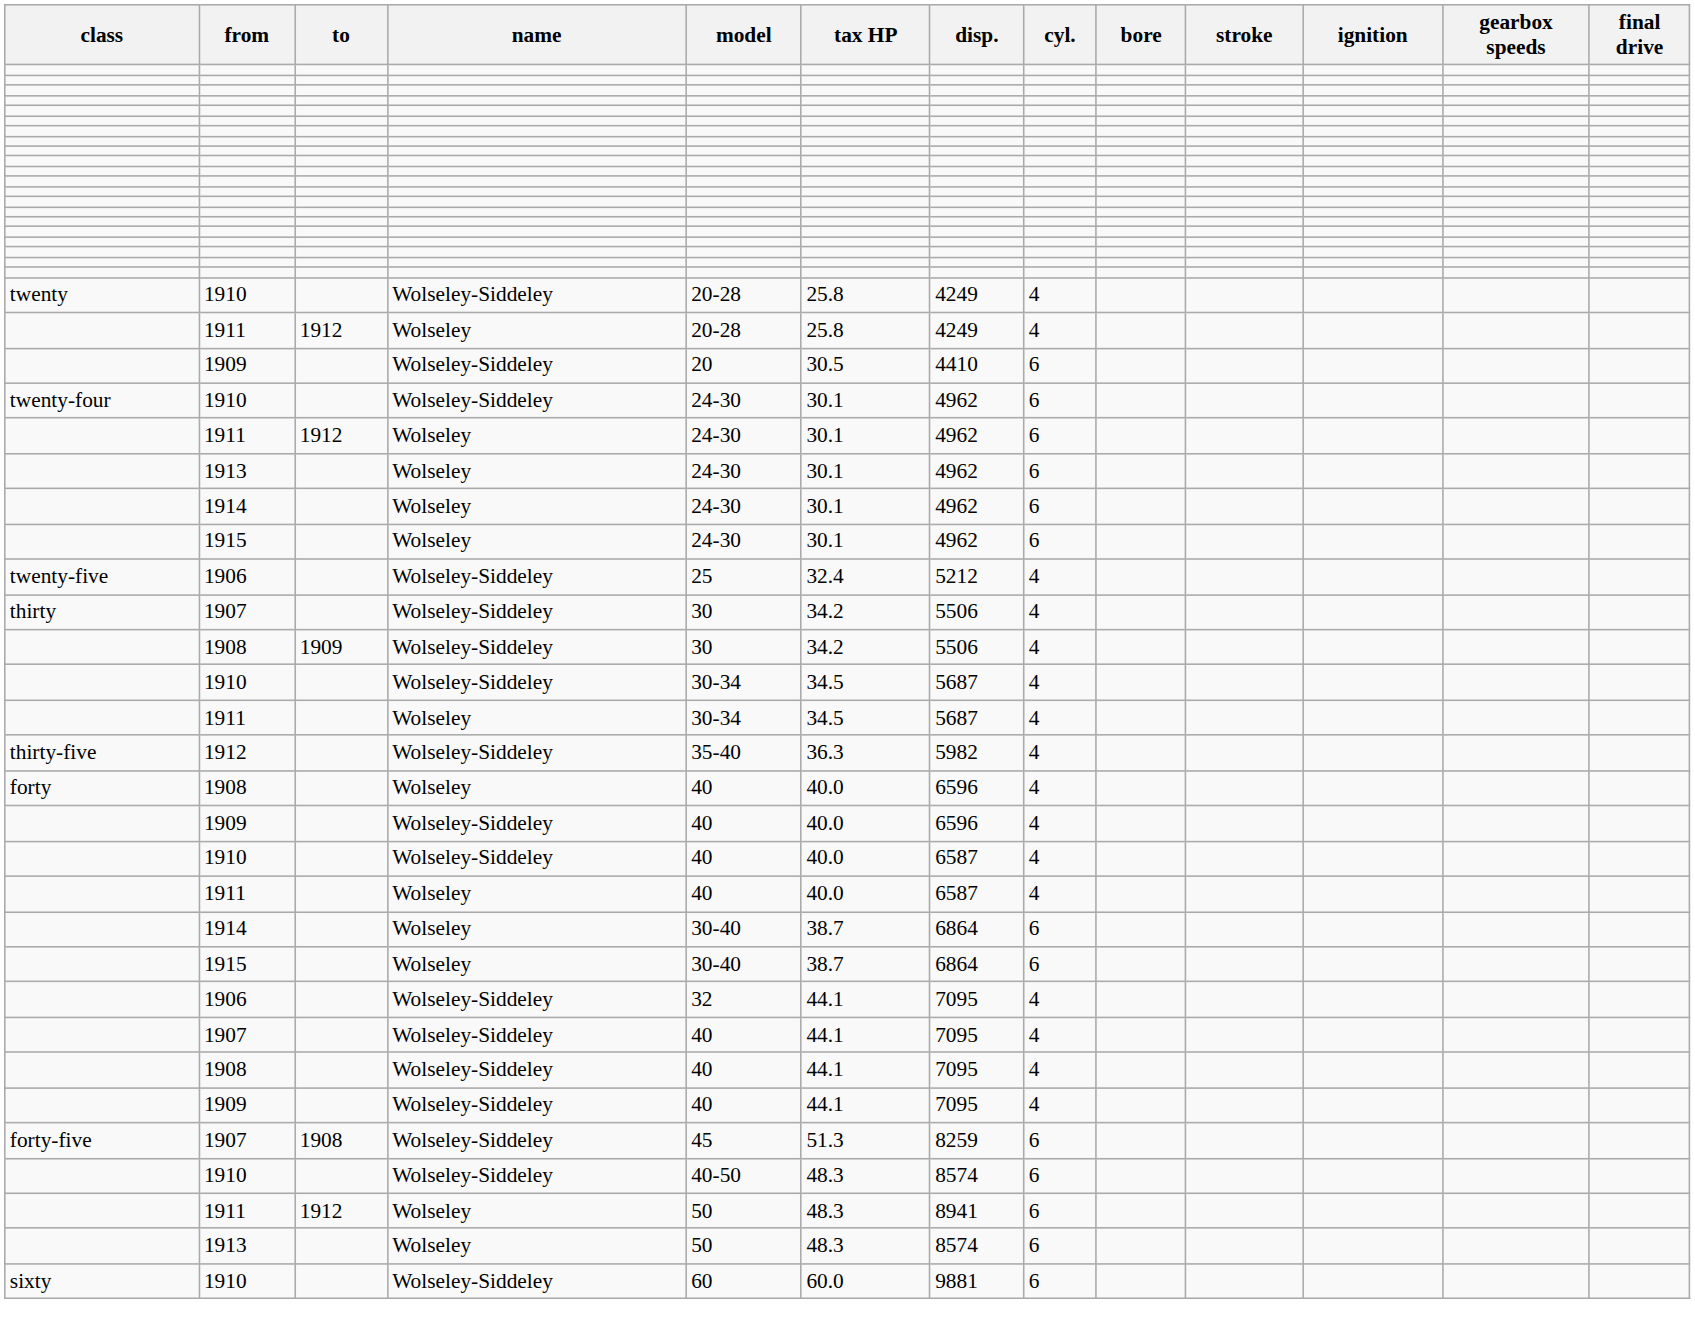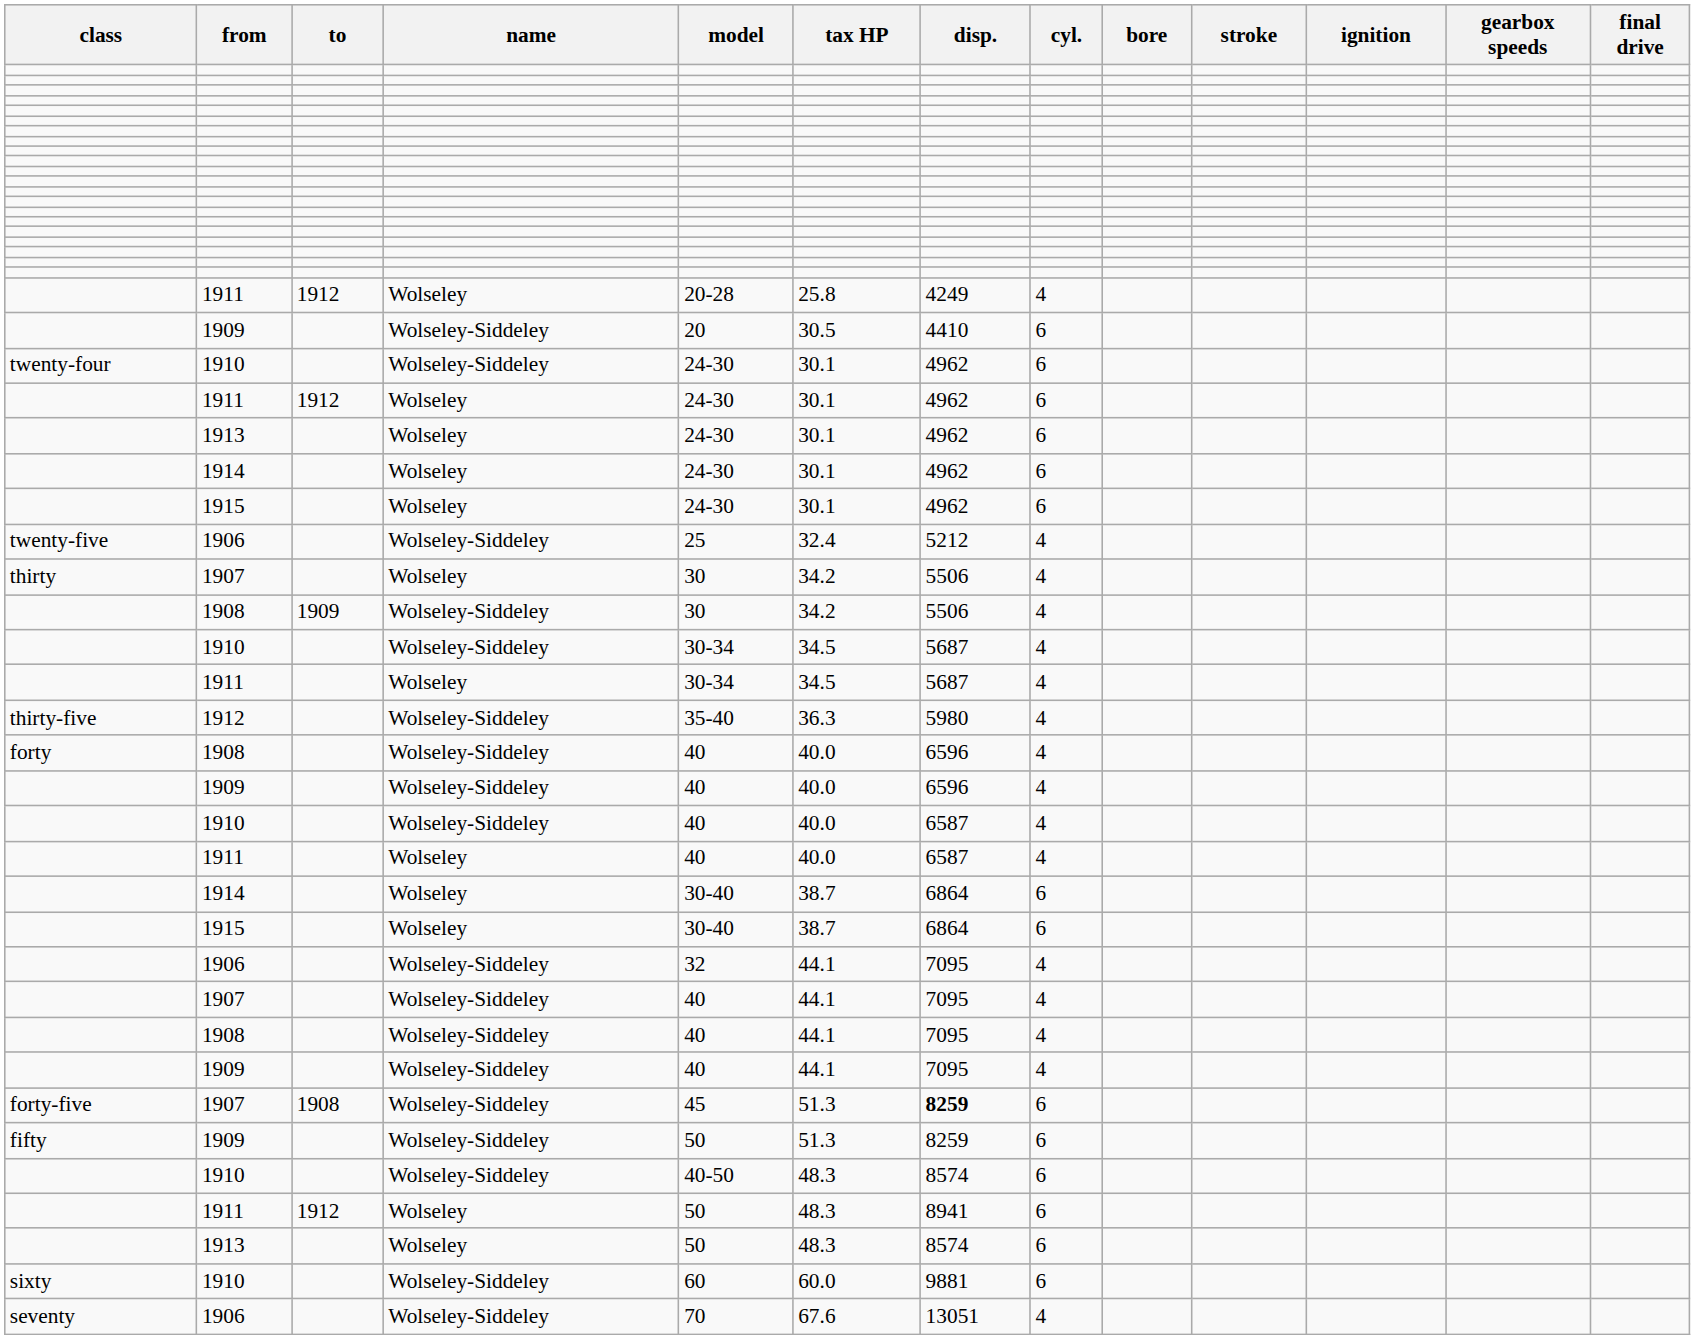 <table class="wikitable" style="font-size:85%; width:85%">
 <tr>
 <th>class</th>
 <th>from</th>
 <th>to</th>
 <th>name</th>
 <th>model</th>
 <th>tax HP</th>
 <th>disp.</th>
 <th>cyl.</th>
 <th>bore</th>
 <th>stroke</th>
 <th>ignition</th>
 <th>gearbox<br>speeds</th>
 <th>final<br>drive</th>
 </tr>
 <tr>
 <td></td>
 <td></td>
 <td></td>
 <td></td>
 <td></td>
 <td></td>
 <td></td>
 <td></td>
 <td></td>
 <td></td>
 <td></td>
 <td></td>
 <td></td>
 </tr>
 <tr>
 <td></td>
 <td></td>
 <td></td>
 <td></td>
 <td></td>
 <td></td>
 <td></td>
 <td></td>
 <td></td>
 <td></td>
 <td></td>
 <td></td>
 <td></td>
 </tr>
 <tr>
 <td></td>
 <td></td>
 <td></td>
 <td></td>
 <td></td>
 <td></td>
 <td></td>
 <td></td>
 <td></td>
 <td></td>
 <td></td>
 <td></td>
 <td></td>
 </tr>
 <tr>
 <td></td>
 <td></td>
 <td></td>
 <td></td>
 <td></td>
 <td></td>
 <td></td>
 <td></td>
 <td></td>
 <td></td>
 <td></td>
 <td></td>
 <td></td>
 </tr>
 <tr>
 <td></td>
 <td></td>
 <td></td>
 <td></td>
 <td></td>
 <td></td>
 <td></td>
 <td></td>
 <td></td>
 <td></td>
 <td></td>
 <td></td>
 <td></td>
 </tr>
 <tr>
 <td></td>
 <td></td>
 <td></td>
 <td></td>
 <td></td>
 <td></td>
 <td></td>
 <td></td>
 <td></td>
 <td></td>
 <td></td>
 <td></td>
 <td></td>
 </tr>
 <tr>
 <td></td>
 <td></td>
 <td></td>
 <td></td>
 <td></td>
 <td></td>
 <td></td>
 <td></td>
 <td></td>
 <td></td>
 <td></td>
 <td></td>
 <td></td>
 </tr>
 <tr>
 <td></td>
 <td></td>
 <td></td>
 <td></td>
 <td></td>
 <td></td>
 <td></td>
 <td></td>
 <td></td>
 <td></td>
 <td></td>
 <td></td>
 <td></td>
 </tr>
 <tr>
 <td></td>
 <td></td>
 <td></td>
 <td></td>
 <td></td>
 <td></td>
 <td></td>
 <td></td>
 <td></td>
 <td></td>
 <td></td>
 <td></td>
 <td></td>
 </tr>
 <tr>
 <td></td>
 <td></td>
 <td></td>
 <td></td>
 <td></td>
 <td></td>
 <td></td>
 <td></td>
 <td></td>
 <td></td>
 <td></td>
 <td></td>
 <td></td>
 </tr>
 <tr>
 <td></td>
 <td></td>
 <td></td>
 <td></td>
 <td></td>
 <td></td>
 <td></td>
 <td></td>
 <td></td>
 <td></td>
 <td></td>
 <td></td>
 <td></td>
 </tr>
 <tr>
 <td></td>
 <td></td>
 <td></td>
 <td></td>
 <td></td>
 <td></td>
 <td></td>
 <td></td>
 <td></td>
 <td></td>
 <td></td>
 <td></td>
 <td></td>
 </tr>
 <tr>
 <td></td>
 <td></td>
 <td></td>
 <td></td>
 <td></td>
 <td></td>
 <td></td>
 <td></td>
 <td></td>
 <td></td>
 <td></td>
 <td></td>
 <td></td>
 </tr>
 <tr>
 <td></td>
 <td></td>
 <td></td>
 <td></td>
 <td></td>
 <td></td>
 <td></td>
 <td></td>
 <td></td>
 <td></td>
 <td></td>
 <td></td>
 <td></td>
 </tr>
 <tr>
 <td></td>
 <td></td>
 <td></td>
 <td></td>
 <td></td>
 <td></td>
 <td></td>
 <td></td>
 <td></td>
 <td></td>
 <td></td>
 <td></td>
 <td></td>
 </tr>
 <tr>
 <td></td>
 <td></td>
 <td></td>
 <td></td>
 <td></td>
 <td></td>
 <td></td>
 <td></td>
 <td></td>
 <td></td>
 <td></td>
 <td></td>
 <td></td>
 </tr>
 <tr>
 <td></td>
 <td></td>
 <td></td>
 <td></td>
 <td></td>
 <td></td>
 <td></td>
 <td></td>
 <td></td>
 <td></td>
 <td></td>
 <td></td>
 <td></td>
 </tr>
 <tr>
 <td></td>
 <td></td>
 <td></td>
 <td></td>
 <td></td>
 <td></td>
 <td></td>
 <td></td>
 <td></td>
 <td></td>
 <td></td>
 <td></td>
 <td></td>
 </tr>
 <tr>
 <td></td>
 <td></td>
 <td></td>
 <td></td>
 <td></td>
 <td></td>
 <td></td>
 <td></td>
 <td></td>
 <td></td>
 <td></td>
 <td></td>
 <td></td>
 </tr>
 <tr>
 <td></td>
 <td></td>
 <td></td>
 <td></td>
 <td></td>
 <td></td>
 <td></td>
 <td></td>
 <td></td>
 <td></td>
 <td></td>
 <td></td>
 <td></td>
 </tr>
 <tr>
 <td></td>
 <td></td>
 <td></td>
 <td></td>
 <td></td>
 <td></td>
 <td></td>
 <td></td>
 <td></td>
 <td></td>
 <td></td>
 <td></td>
 <td></td>
 </tr>
 <tr>
-<td>twenty</td>
-<td>1910</td>
-<td></td>
-<td>Wolseley-Siddeley</td>
-<td>20-28</td>
-<td>25.8</td>
-<td>4249</td>
-<td>4</td>
-<td></td>
-<td></td>
-<td></td>
-<td></td>
-<td></td>
-</tr>
-<tr>
 <td></td>
 <td>1911</td>
 <td>1912</td>
 <td>Wolseley</td>
 <td>20-28</td>
 <td>25.8</td>
 <td>4249</td>
 <td>4</td>
 <td></td>
 <td></td>
 <td></td>
 <td></td>
 <td></td>
 </tr>
 <tr>
 <td></td>
 <td>1909</td>
 <td></td>
 <td>Wolseley-Siddeley</td>
 <td>20</td>
 <td>30.5</td>
 <td>4410</td>
 <td>6</td>
 <td></td>
 <td></td>
 <td></td>
 <td></td>
 <td></td>
 </tr>
 <tr>
 <td>twenty-four</td>
 <td>1910</td>
 <td></td>
 <td>Wolseley-Siddeley</td>
 <td>24-30</td>
 <td>30.1</td>
 <td>4962</td>
 <td>6</td>
 <td></td>
 <td></td>
 <td></td>
 <td></td>
 <td></td>
 </tr>
 <tr>
 <td></td>
 <td>1911</td>
 <td>1912</td>
 <td>Wolseley</td>
 <td>24-30</td>
 <td>30.1</td>
 <td>4962</td>
 <td>6</td>
 <td></td>
 <td></td>
 <td></td>
 <td></td>
 <td></td>
 </tr>
 <tr>
 <td></td>
 <td>1913</td>
 <td></td>
 <td>Wolseley</td>
 <td>24-30</td>
 <td>30.1</td>
 <td>4962</td>
 <td>6</td>
 <td></td>
 <td></td>
 <td></td>
 <td></td>
 <td></td>
 </tr>
 <tr>
 <td></td>
 <td>1914</td>
 <td></td>
 <td>Wolseley</td>
 <td>24-30</td>
 <td>30.1</td>
 <td>4962</td>
 <td>6</td>
 <td></td>
 <td></td>
 <td></td>
 <td></td>
 <td></td>
 </tr>
 <tr>
 <td></td>
 <td>1915</td>
 <td></td>
 <td>Wolseley</td>
 <td>24-30</td>
 <td>30.1</td>
 <td>4962</td>
 <td>6</td>
 <td></td>
 <td></td>
 <td></td>
 <td></td>
 <td></td>
 </tr>
 <tr>
 <td>twenty-five</td>
 <td>1906</td>
 <td></td>
 <td>Wolseley-Siddeley</td>
 <td>25</td>
 <td>32.4</td>
 <td>5212</td>
 <td>4</td>
 <td></td>
 <td></td>
 <td></td>
 <td></td>
 <td></td>
 </tr>
 <tr>
 <td>thirty</td>
 <td>1907</td>
 <td></td>
-<td>Wolseley-Siddeley</td>
+<td>Wolseley</td>
 <td>30</td>
 <td>34.2</td>
 <td>5506</td>
 <td>4</td>
 <td></td>
 <td></td>
 <td></td>
 <td></td>
 <td></td>
 </tr>
 <tr>
 <td></td>
 <td>1908</td>
 <td>1909</td>
 <td>Wolseley-Siddeley</td>
 <td>30</td>
 <td>34.2</td>
 <td>5506</td>
 <td>4</td>
 <td></td>
 <td></td>
 <td></td>
 <td></td>
 <td></td>
 </tr>
 <tr>
 <td></td>
 <td>1910</td>
 <td></td>
 <td>Wolseley-Siddeley</td>
 <td>30-34</td>
 <td>34.5</td>
 <td>5687</td>
 <td>4</td>
 <td></td>
 <td></td>
 <td></td>
 <td></td>
 <td></td>
 </tr>
 <tr>
 <td></td>
 <td>1911</td>
 <td></td>
 <td>Wolseley</td>
 <td>30-34</td>
 <td>34.5</td>
 <td>5687</td>
 <td>4</td>
 <td></td>
 <td></td>
 <td></td>
 <td></td>
 <td></td>
 </tr>
 <tr>
 <td>thirty-five</td>
 <td>1912</td>
 <td></td>
 <td>Wolseley-Siddeley</td>
 <td>35-40</td>
 <td>36.3</td>
-<td>5982</td>
+<td>5980</td>
 <td>4</td>
 <td></td>
 <td></td>
 <td></td>
 <td></td>
 <td></td>
 </tr>
 <tr>
 <td>forty</td>
 <td>1908</td>
 <td></td>
-<td>Wolseley</td>
+<td>Wolseley-Siddeley</td>
 <td>40</td>
 <td>40.0</td>
 <td>6596</td>
 <td>4</td>
 <td></td>
 <td></td>
 <td></td>
 <td></td>
 <td></td>
 </tr>
 <tr>
 <td></td>
 <td>1909</td>
 <td></td>
 <td>Wolseley-Siddeley</td>
 <td>40</td>
 <td>40.0</td>
 <td>6596</td>
 <td>4</td>
 <td></td>
 <td></td>
 <td></td>
 <td></td>
 <td></td>
 </tr>
 <tr>
 <td></td>
 <td>1910</td>
 <td></td>
 <td>Wolseley-Siddeley</td>
 <td>40</td>
 <td>40.0</td>
 <td>6587</td>
 <td>4</td>
 <td></td>
 <td></td>
 <td></td>
 <td></td>
 <td></td>
 </tr>
 <tr>
 <td></td>
 <td>1911</td>
 <td></td>
 <td>Wolseley</td>
 <td>40</td>
 <td>40.0</td>
 <td>6587</td>
 <td>4</td>
 <td></td>
 <td></td>
 <td></td>
 <td></td>
 <td></td>
 </tr>
 <tr>
 <td></td>
 <td>1914</td>
 <td></td>
 <td>Wolseley</td>
 <td>30-40</td>
 <td>38.7</td>
 <td>6864</td>
 <td>6</td>
 <td></td>
 <td></td>
 <td></td>
 <td></td>
 <td></td>
 </tr>
 <tr>
 <td></td>
 <td>1915</td>
 <td></td>
 <td>Wolseley</td>
 <td>30-40</td>
 <td>38.7</td>
 <td>6864</td>
 <td>6</td>
 <td></td>
 <td></td>
 <td></td>
 <td></td>
 <td></td>
 </tr>
 <tr>
 <td></td>
 <td>1906</td>
 <td></td>
 <td>Wolseley-Siddeley</td>
 <td>32</td>
 <td>44.1</td>
 <td>7095</td>
 <td>4</td>
 <td></td>
 <td></td>
 <td></td>
 <td></td>
 <td></td>
 </tr>
 <tr>
 <td></td>
 <td>1907</td>
 <td></td>
 <td>Wolseley-Siddeley</td>
 <td>40</td>
 <td>44.1</td>
 <td>7095</td>
 <td>4</td>
 <td></td>
 <td></td>
 <td></td>
 <td></td>
 <td></td>
 </tr>
 <tr>
 <td></td>
 <td>1908</td>
 <td></td>
 <td>Wolseley-Siddeley</td>
 <td>40</td>
 <td>44.1</td>
 <td>7095</td>
 <td>4</td>
 <td></td>
 <td></td>
 <td></td>
 <td></td>
 <td></td>
 </tr>
 <tr>
 <td></td>
 <td>1909</td>
 <td></td>
 <td>Wolseley-Siddeley</td>
 <td>40</td>
 <td>44.1</td>
 <td>7095</td>
 <td>4</td>
 <td></td>
 <td></td>
 <td></td>
 <td></td>
 <td></td>
 </tr>
 <tr>
 <td>forty-five</td>
 <td>1907</td>
 <td>1908</td>
 <td>Wolseley-Siddeley</td>
 <td>45</td>
 <td>51.3</td>
+<td><strong>8259</strong></td>
+<td>6</td>
+<td></td>
+<td></td>
+<td></td>
+<td></td>
+<td></td>
+</tr>
+<tr>
+<td>fifty</td>
+<td>1909</td>
+<td></td>
+<td>Wolseley-Siddeley</td>
+<td>50</td>
+<td>51.3</td>
 <td>8259</td>
 <td>6</td>
 <td></td>
 <td></td>
 <td></td>
 <td></td>
 <td></td>
 </tr>
 <tr>
 <td></td>
 <td>1910</td>
 <td></td>
 <td>Wolseley-Siddeley</td>
 <td>40-50</td>
 <td>48.3</td>
 <td>8574</td>
 <td>6</td>
 <td></td>
 <td></td>
 <td></td>
 <td></td>
 <td></td>
 </tr>
 <tr>
 <td></td>
 <td>1911</td>
 <td>1912</td>
 <td>Wolseley</td>
 <td>50</td>
 <td>48.3</td>
 <td>8941</td>
 <td>6</td>
 <td></td>
 <td></td>
 <td></td>
 <td></td>
 <td></td>
 </tr>
 <tr>
 <td></td>
 <td>1913</td>
 <td></td>
 <td>Wolseley</td>
 <td>50</td>
 <td>48.3</td>
 <td>8574</td>
 <td>6</td>
 <td></td>
 <td></td>
 <td></td>
 <td></td>
 <td></td>
 </tr>
 <tr>
 <td>sixty</td>
 <td>1910</td>
 <td></td>
 <td>Wolseley-Siddeley</td>
 <td>60</td>
 <td>60.0</td>
 <td>9881</td>
 <td>6</td>
 <td></td>
 <td></td>
 <td></td>
 <td></td>
 <td></td>
 </tr>
 <tr>
+<td>seventy</td>
+<td>1906</td>
+<td></td>
+<td>Wolseley-Siddeley</td>
+<td>70</td>
+<td>67.6</td>
+<td>13051</td>
+<td>4</td>
+<td></td>
+<td></td>
+<td></td>
+<td></td>
+<td></td>
+</tr>
+<tr>
 </tr>
 </table>
